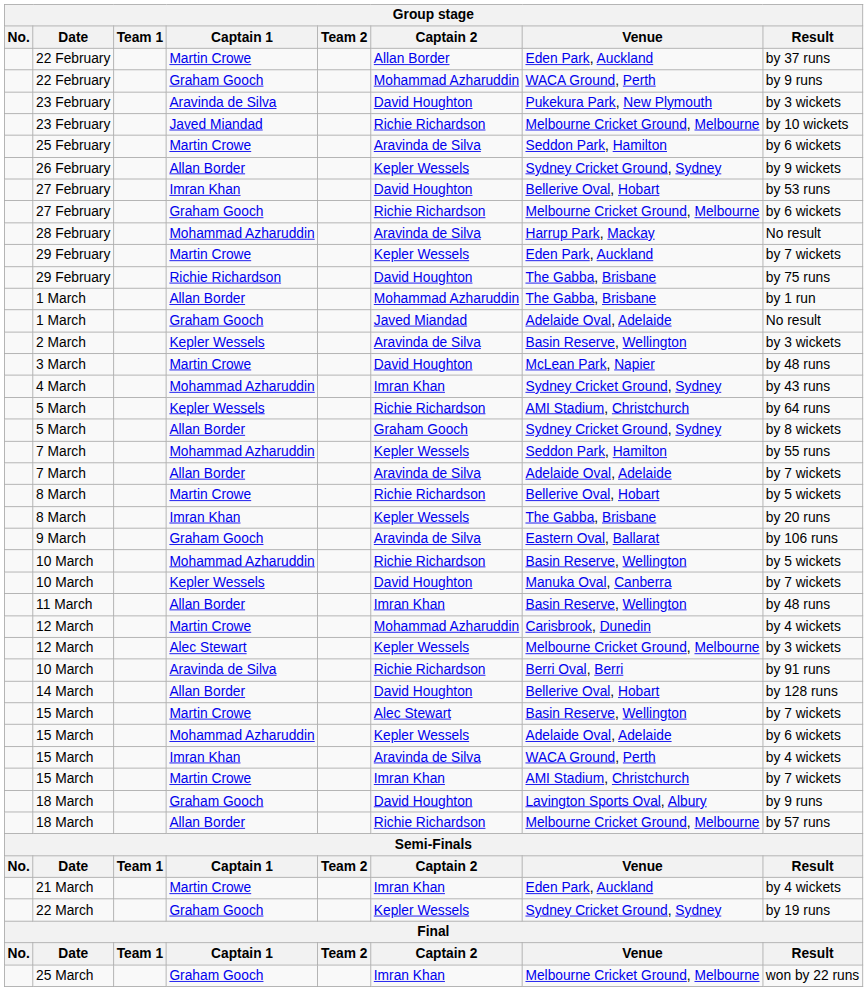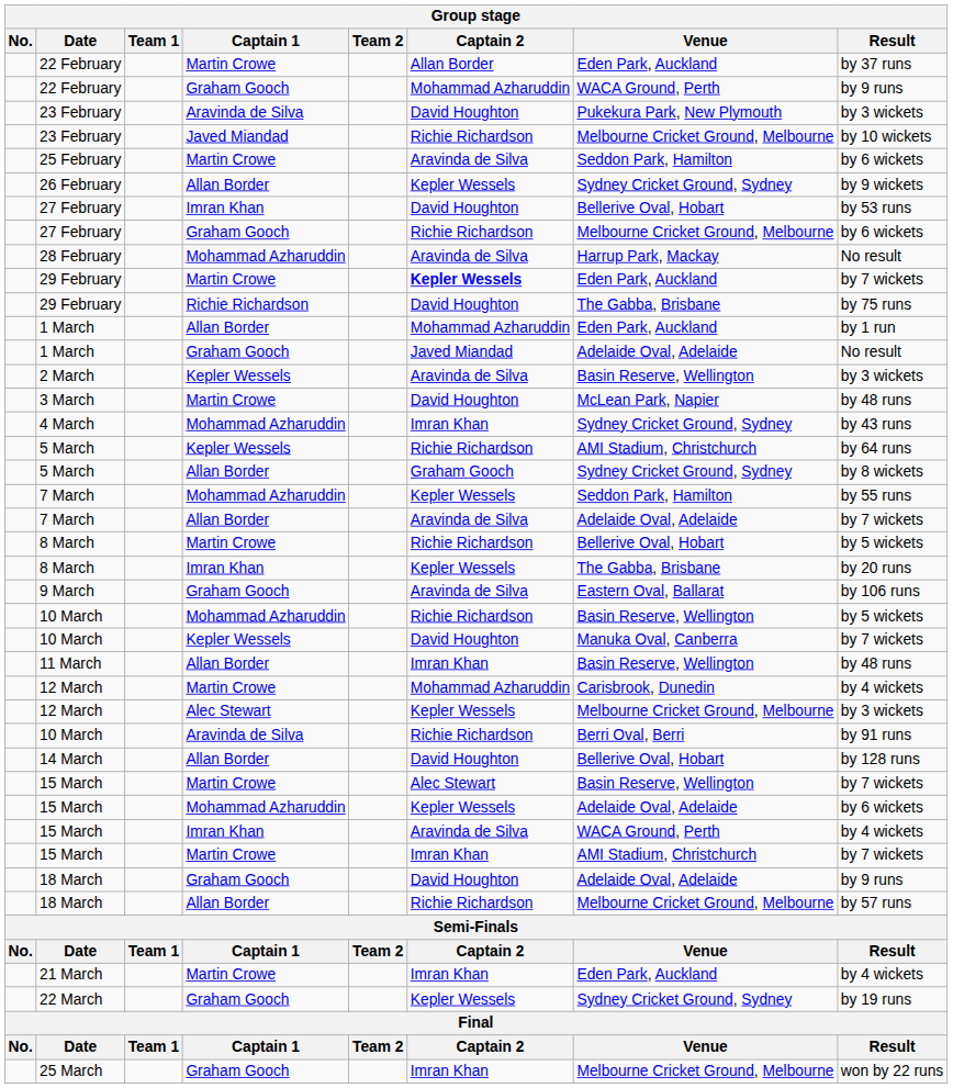 <table class="wikitable">
 <tr>
 <th colspan="9">Group stage</th>
 </tr>
 <tr>
 <th>No.</th>
 <th>Date</th>
 <th>Team 1</th>
 <th>Captain 1</th>
 <th>Team 2</th>
 <th>Captain 2</th>
 <th>Venue</th>
 <th>Result</th>
 </tr>
 <tr>
 <td></td>
 <td>22 February</td>
 <td></td>
 <td><a href='#'>Martin Crowe</a></td>
 <td></td>
 <td><a href='#'>Allan Border</a></td>
 <td><a href='#'>Eden Park</a>, <a href='#'>Auckland</a></td>
 <td> by 37 runs</td>
 </tr>
 <tr>
 <td></td>
 <td>22 February</td>
 <td></td>
 <td><a href='#'>Graham Gooch</a></td>
 <td></td>
 <td><a href='#'>Mohammad Azharuddin</a></td>
 <td><a href='#'>WACA Ground</a>, <a href='#'>Perth</a></td>
 <td> by 9 runs</td>
 </tr>
 <tr>
 <td></td>
 <td>23 February</td>
 <td></td>
 <td><a href='#'>Aravinda de Silva</a></td>
 <td></td>
 <td><a href='#'>David Houghton</a></td>
 <td><a href='#'>Pukekura Park</a>, <a href='#'>New Plymouth</a></td>
 <td> by 3 wickets</td>
 </tr>
 <tr>
 <td></td>
 <td>23 February</td>
 <td></td>
 <td><a href='#'>Javed Miandad</a></td>
 <td></td>
 <td><a href='#'>Richie Richardson</a></td>
 <td><a href='#'>Melbourne Cricket Ground</a>, <a href='#'>Melbourne</a></td>
 <td> by 10 wickets</td>
 </tr>
 <tr>
 <td></td>
 <td>25 February</td>
 <td></td>
 <td><a href='#'>Martin Crowe</a></td>
 <td></td>
 <td><a href='#'>Aravinda de Silva</a></td>
 <td><a href='#'>Seddon Park</a>, <a href='#'>Hamilton</a></td>
 <td> by 6 wickets</td>
 </tr>
 <tr>
 <td></td>
 <td>26 February</td>
 <td></td>
 <td><a href='#'>Allan Border</a></td>
 <td></td>
 <td><a href='#'>Kepler Wessels</a></td>
 <td><a href='#'>Sydney Cricket Ground</a>, <a href='#'>Sydney</a></td>
 <td> by 9 wickets</td>
 </tr>
 <tr>
 <td></td>
 <td>27 February</td>
 <td></td>
 <td><a href='#'>Imran Khan</a></td>
 <td></td>
 <td><a href='#'>David Houghton</a></td>
 <td><a href='#'>Bellerive Oval</a>, <a href='#'>Hobart</a></td>
 <td> by 53 runs</td>
 </tr>
 <tr>
 <td></td>
 <td>27 February</td>
 <td></td>
 <td><a href='#'>Graham Gooch</a></td>
 <td></td>
 <td><a href='#'>Richie Richardson</a></td>
 <td><a href='#'>Melbourne Cricket Ground</a>, <a href='#'>Melbourne</a></td>
 <td> by 6 wickets</td>
 </tr>
 <tr>
 <td></td>
 <td>28 February</td>
 <td></td>
 <td><a href='#'>Mohammad Azharuddin</a></td>
 <td></td>
 <td><a href='#'>Aravinda de Silva</a></td>
 <td><a href='#'>Harrup Park</a>, <a href='#'>Mackay</a></td>
 <td>No result</td>
 </tr>
 <tr>
 <td></td>
 <td>29 February</td>
 <td></td>
 <td><a href='#'>Martin Crowe</a></td>
 <td></td>
-<td><a href='#'>Kepler Wessels</a></td>
+<td><strong><a href='#'>Kepler Wessels</a></strong></td>
 <td><a href='#'>Eden Park</a>, <a href='#'>Auckland</a></td>
 <td> by 7 wickets</td>
 </tr>
 <tr>
 <td></td>
 <td>29 February</td>
 <td></td>
 <td><a href='#'>Richie Richardson</a></td>
 <td></td>
 <td><a href='#'>David Houghton</a></td>
 <td><a href='#'>The Gabba</a>, <a href='#'>Brisbane</a></td>
 <td> by 75 runs</td>
 </tr>
 <tr>
 <td></td>
 <td>1 March</td>
 <td></td>
 <td><a href='#'>Allan Border</a></td>
 <td></td>
 <td><a href='#'>Mohammad Azharuddin</a></td>
-<td><a href='#'>The Gabba</a>, <a href='#'>Brisbane</a></td>
+<td><a href='#'>Eden Park</a>, <a href='#'>Auckland</a></td>
 <td> by 1 run</td>
 </tr>
 <tr>
 <td></td>
 <td>1 March</td>
 <td></td>
 <td><a href='#'>Graham Gooch</a></td>
 <td></td>
 <td><a href='#'>Javed Miandad</a></td>
 <td><a href='#'>Adelaide Oval</a>, <a href='#'>Adelaide</a></td>
 <td>No result</td>
 </tr>
 <tr>
 <td></td>
 <td>2 March</td>
 <td></td>
 <td><a href='#'>Kepler Wessels</a></td>
 <td></td>
 <td><a href='#'>Aravinda de Silva</a></td>
 <td><a href='#'>Basin Reserve</a>, <a href='#'>Wellington</a></td>
 <td> by 3 wickets</td>
 </tr>
 <tr>
 <td></td>
 <td>3 March</td>
 <td></td>
 <td><a href='#'>Martin Crowe</a></td>
 <td></td>
 <td><a href='#'>David Houghton</a></td>
 <td><a href='#'>McLean Park</a>, <a href='#'>Napier</a></td>
 <td> by 48 runs</td>
 </tr>
 <tr>
 <td></td>
 <td>4 March</td>
 <td></td>
 <td><a href='#'>Mohammad Azharuddin</a></td>
 <td></td>
 <td><a href='#'>Imran Khan</a></td>
 <td><a href='#'>Sydney Cricket Ground</a>, <a href='#'>Sydney</a></td>
 <td> by 43 runs</td>
 </tr>
 <tr>
 <td></td>
 <td>5 March</td>
 <td></td>
 <td><a href='#'>Kepler Wessels</a></td>
 <td></td>
 <td><a href='#'>Richie Richardson</a></td>
 <td><a href='#'>AMI Stadium</a>, <a href='#'>Christchurch</a></td>
 <td> by 64 runs</td>
 </tr>
 <tr>
 <td></td>
 <td>5 March</td>
 <td></td>
 <td><a href='#'>Allan Border</a></td>
 <td></td>
 <td><a href='#'>Graham Gooch</a></td>
 <td><a href='#'>Sydney Cricket Ground</a>, <a href='#'>Sydney</a></td>
 <td> by 8 wickets</td>
 </tr>
 <tr>
 <td></td>
 <td>7 March</td>
 <td></td>
 <td><a href='#'>Mohammad Azharuddin</a></td>
 <td></td>
 <td><a href='#'>Kepler Wessels</a></td>
 <td><a href='#'>Seddon Park</a>, <a href='#'>Hamilton</a></td>
 <td> by 55 runs</td>
 </tr>
 <tr>
 <td></td>
 <td>7 March</td>
 <td></td>
 <td><a href='#'>Allan Border</a></td>
 <td></td>
 <td><a href='#'>Aravinda de Silva</a></td>
 <td><a href='#'>Adelaide Oval</a>, <a href='#'>Adelaide</a></td>
 <td> by 7 wickets</td>
 </tr>
 <tr>
 <td></td>
 <td>8 March</td>
 <td></td>
 <td><a href='#'>Martin Crowe</a></td>
 <td></td>
 <td><a href='#'>Richie Richardson</a></td>
 <td><a href='#'>Bellerive Oval</a>, <a href='#'>Hobart</a></td>
 <td> by 5 wickets</td>
 </tr>
 <tr>
 <td></td>
 <td>8 March</td>
 <td></td>
 <td><a href='#'>Imran Khan</a></td>
 <td></td>
 <td><a href='#'>Kepler Wessels</a></td>
 <td><a href='#'>The Gabba</a>, <a href='#'>Brisbane</a></td>
 <td> by 20 runs</td>
 </tr>
 <tr>
 <td></td>
 <td>9 March</td>
 <td></td>
 <td><a href='#'>Graham Gooch</a></td>
 <td></td>
 <td><a href='#'>Aravinda de Silva</a></td>
 <td><a href='#'>Eastern Oval</a>, <a href='#'>Ballarat</a></td>
 <td> by 106 runs</td>
 </tr>
 <tr>
 <td></td>
 <td>10 March</td>
 <td></td>
 <td><a href='#'>Mohammad Azharuddin</a></td>
 <td></td>
 <td><a href='#'>Richie Richardson</a></td>
 <td><a href='#'>Basin Reserve</a>, <a href='#'>Wellington</a></td>
 <td> by 5 wickets</td>
 </tr>
 <tr>
 <td></td>
 <td>10 March</td>
 <td></td>
 <td><a href='#'>Kepler Wessels</a></td>
 <td></td>
 <td><a href='#'>David Houghton</a></td>
 <td><a href='#'>Manuka Oval</a>, <a href='#'>Canberra</a></td>
 <td> by 7 wickets</td>
 </tr>
 <tr>
 <td></td>
 <td>11 March</td>
 <td></td>
 <td><a href='#'>Allan Border</a></td>
 <td></td>
 <td><a href='#'>Imran Khan</a></td>
 <td><a href='#'>Basin Reserve</a>, <a href='#'>Wellington</a></td>
 <td> by 48 runs</td>
 </tr>
 <tr>
 <td></td>
 <td>12 March</td>
 <td></td>
 <td><a href='#'>Martin Crowe</a></td>
 <td></td>
 <td><a href='#'>Mohammad Azharuddin</a></td>
 <td><a href='#'>Carisbrook</a>, <a href='#'>Dunedin</a></td>
 <td> by 4 wickets</td>
 </tr>
 <tr>
 <td></td>
 <td>12 March</td>
 <td></td>
 <td><a href='#'>Alec Stewart</a></td>
 <td></td>
 <td><a href='#'>Kepler Wessels</a></td>
 <td><a href='#'>Melbourne Cricket Ground</a>, <a href='#'>Melbourne</a></td>
 <td> by 3 wickets</td>
 </tr>
 <tr>
 <td></td>
 <td>10 March</td>
 <td></td>
 <td><a href='#'>Aravinda de Silva</a></td>
 <td></td>
 <td><a href='#'>Richie Richardson</a></td>
 <td><a href='#'>Berri Oval</a>, <a href='#'>Berri</a></td>
 <td> by 91 runs</td>
 </tr>
 <tr>
 <td></td>
 <td>14 March</td>
 <td></td>
 <td><a href='#'>Allan Border</a></td>
 <td></td>
 <td><a href='#'>David Houghton</a></td>
 <td><a href='#'>Bellerive Oval</a>, <a href='#'>Hobart</a></td>
 <td> by 128 runs</td>
 </tr>
 <tr>
 <td></td>
 <td>15 March</td>
 <td></td>
 <td><a href='#'>Martin Crowe</a></td>
 <td></td>
 <td><a href='#'>Alec Stewart</a></td>
 <td><a href='#'>Basin Reserve</a>, <a href='#'>Wellington</a></td>
 <td> by 7 wickets</td>
 </tr>
 <tr>
 <td></td>
 <td>15 March</td>
 <td></td>
 <td><a href='#'>Mohammad Azharuddin</a></td>
 <td></td>
 <td><a href='#'>Kepler Wessels</a></td>
 <td><a href='#'>Adelaide Oval</a>, <a href='#'>Adelaide</a></td>
 <td> by 6 wickets</td>
 </tr>
 <tr>
 <td></td>
 <td>15 March</td>
 <td></td>
 <td><a href='#'>Imran Khan</a></td>
 <td></td>
 <td><a href='#'>Aravinda de Silva</a></td>
 <td><a href='#'>WACA Ground</a>, <a href='#'>Perth</a></td>
 <td> by 4 wickets</td>
 </tr>
 <tr>
 <td></td>
 <td>15 March</td>
 <td></td>
 <td><a href='#'>Martin Crowe</a></td>
 <td></td>
 <td><a href='#'>Imran Khan</a></td>
 <td><a href='#'>AMI Stadium</a>, <a href='#'>Christchurch</a></td>
 <td> by 7 wickets</td>
 </tr>
 <tr>
 <td></td>
 <td>18 March</td>
 <td></td>
 <td><a href='#'>Graham Gooch</a></td>
 <td></td>
 <td><a href='#'>David Houghton</a></td>
-<td><a href='#'>Lavington Sports Oval</a>, <a href='#'>Albury</a></td>
+<td><a href='#'>Adelaide Oval</a>, <a href='#'>Adelaide</a></td>
 <td> by 9 runs</td>
 </tr>
 <tr>
 <td></td>
 <td>18 March</td>
 <td></td>
 <td><a href='#'>Allan Border</a></td>
 <td></td>
 <td><a href='#'>Richie Richardson</a></td>
 <td><a href='#'>Melbourne Cricket Ground</a>, <a href='#'>Melbourne</a></td>
 <td> by 57 runs</td>
 </tr>
 <tr>
 <th colspan="9">Semi-Finals</th>
 </tr>
 <tr>
 <th>No.</th>
 <th>Date</th>
 <th>Team 1</th>
 <th>Captain 1</th>
 <th>Team 2</th>
 <th>Captain 2</th>
 <th>Venue</th>
 <th>Result</th>
 </tr>
 <tr>
 <td></td>
 <td>21 March</td>
 <td></td>
 <td><a href='#'>Martin Crowe</a></td>
 <td></td>
 <td><a href='#'>Imran Khan</a></td>
 <td><a href='#'>Eden Park</a>, <a href='#'>Auckland</a></td>
 <td> by 4 wickets</td>
 </tr>
 <tr>
 <td></td>
 <td>22 March</td>
 <td></td>
 <td><a href='#'>Graham Gooch</a></td>
 <td></td>
 <td><a href='#'>Kepler Wessels</a></td>
 <td><a href='#'>Sydney Cricket Ground</a>, <a href='#'>Sydney</a></td>
 <td> by 19 runs</td>
 </tr>
 <tr>
 <th colspan="9">Final</th>
 </tr>
 <tr>
 <th>No.</th>
 <th>Date</th>
 <th>Team 1</th>
 <th>Captain 1</th>
 <th>Team 2</th>
 <th>Captain 2</th>
 <th>Venue</th>
 <th>Result</th>
 </tr>
 <tr>
 <td></td>
 <td>25 March</td>
 <td></td>
 <td><a href='#'>Graham Gooch</a></td>
 <td></td>
 <td><a href='#'>Imran Khan</a></td>
 <td><a href='#'>Melbourne Cricket Ground</a>, <a href='#'>Melbourne</a></td>
 <td> won by 22 runs</td>
 </tr>
 </table>
